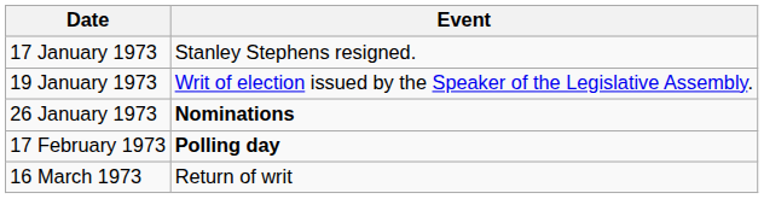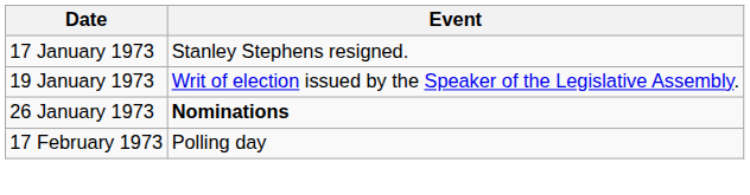 <table class="wikitable">
 <tr>
 <th>Date</th>
 <th>Event</th>
 </tr>
 <tr>
 <td>17 January 1973</td>
 <td>Stanley Stephens resigned.</td>
 </tr>
 <tr>
 <td>19 January 1973</td>
 <td><a href='#'>Writ of election</a> issued by the <a href='#'>Speaker of the Legislative Assembly</a>.</td>
 </tr>
 <tr>
 <td>26 January 1973</td>
 <td><strong>Nominations</strong></td>
 </tr>
 <tr>
 <td>17 February 1973</td>
-<td><strong>Polling day</strong></td>
-</tr>
-<tr>
-<td>16 March 1973</td>
-<td>Return of writ</td>
+<td>Polling day</td>
 </tr>
 </table>
